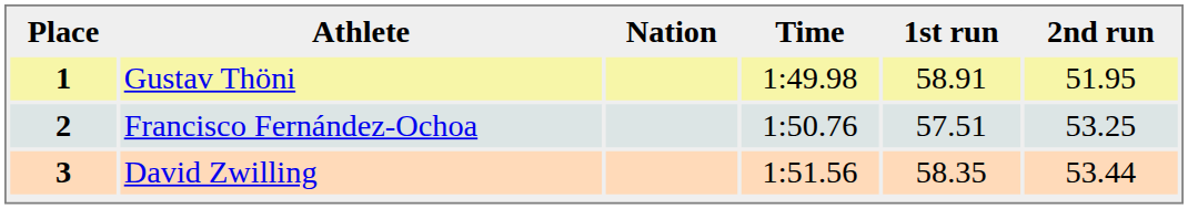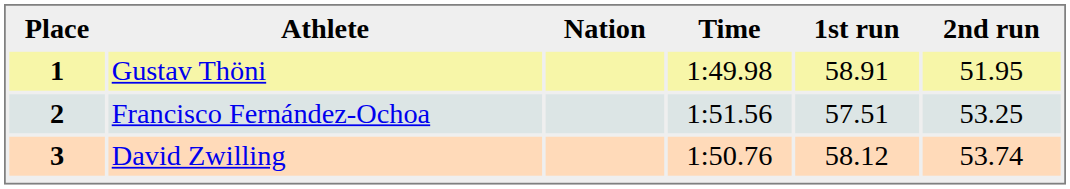 <table style="border-style:solid;border-width:1px;border-color:#808080;background-color:#EFEFEF" cellspacing="2" cellpadding="2" width="600px">
 <tr bgcolor="#EFEFEF">
 <th>Place</th>
 <th>Athlete</th>
 <th>Nation</th>
 <th>Time</th>
 <th>1st run</th>
 <th>2nd run</th>
 </tr>
 <tr align="center" valign="top" bgcolor="#F7F6A8">
 <th>1</th>
 <td align="left"><a href='#'>Gustav Thöni</a></td>
 <td align="left"></td>
 <td>1:49.98</td>
 <td>58.91</td>
 <td>51.95</td>
 </tr>
 <tr align="center" valign="top" bgcolor="#DCE5E5">
 <th>2</th>
 <td align="left"><a href='#'>Francisco Fernández-Ochoa</a></td>
 <td align="left"></td>
-<td>1:50.76</td>
+<td>1:51.56</td>
 <td>57.51</td>
 <td>53.25</td>
 </tr>
 <tr align="center" valign="top" bgcolor="#FFDAB9">
 <th>3</th>
 <td align="left"><a href='#'>David Zwilling</a></td>
 <td align="left"></td>
-<td>1:51.56</td>
-<td>58.35</td>
-<td>53.44</td>
+<td>1:50.76</td>
+<td>58.12</td>
+<td>53.74</td>
 </tr>
 <tr align="center" valign="top" bgcolor="#FFFFFF">
 </tr>
 </table>
